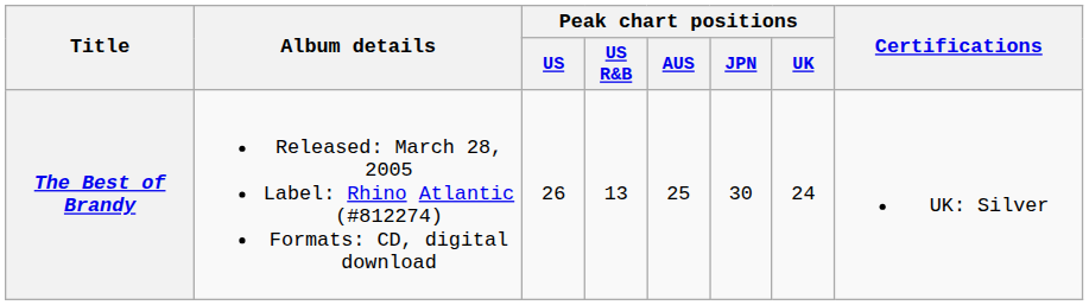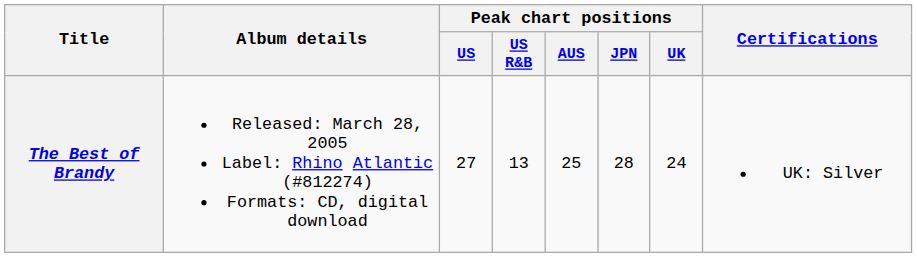 <table class="wikitable plainrowheaders" style="text-align:center;">
 <tr>
 <th scope="col" rowspan="2" style="width:9em;">Title</th>
 <th scope="col" rowspan="2" style="width:16em;">Album details</th>
 <th scope="col" colspan="5">Peak chart positions</th>
 <th scope="col" rowspan="2" style="width:12em;"><a href='#'>Certifications</a></th>
 </tr>
 <tr>
 <th scope="col" style="width:3em;font-size:90%;"><a href='#'>US</a><br></th>
 <th scope="col" style="width:3em;font-size:90%;"><a href='#'>US R&B</a><br></th>
 <th scope="col" style="width:3em;font-size:90%;"><a href='#'>AUS</a><br></th>
 <th scope="col" style="width:3em;font-size:90%;"><a href='#'>JPN</a><br></th>
 <th scope="col" style="width:3em;font-size:90%;"><a href='#'>UK</a><br></th>
 </tr>
 <tr>
 <th scope="row"><em><a href='#'>The Best of Brandy</a></em></th>
 <td><br><ul><li>Released: March 28, 2005</li><li>Label: <a href='#'>Rhino</a> <a href='#'>Atlantic</a> (#812274)</li><li>Formats: CD, digital download</li></ul></td>
-<td>26</td>
+<td>27</td>
 <td>13</td>
 <td>25</td>
-<td>30</td>
+<td>28</td>
 <td>24</td>
 <td><br><ul><li>UK: Silver</li></ul></td>
 </tr>
 </table>
